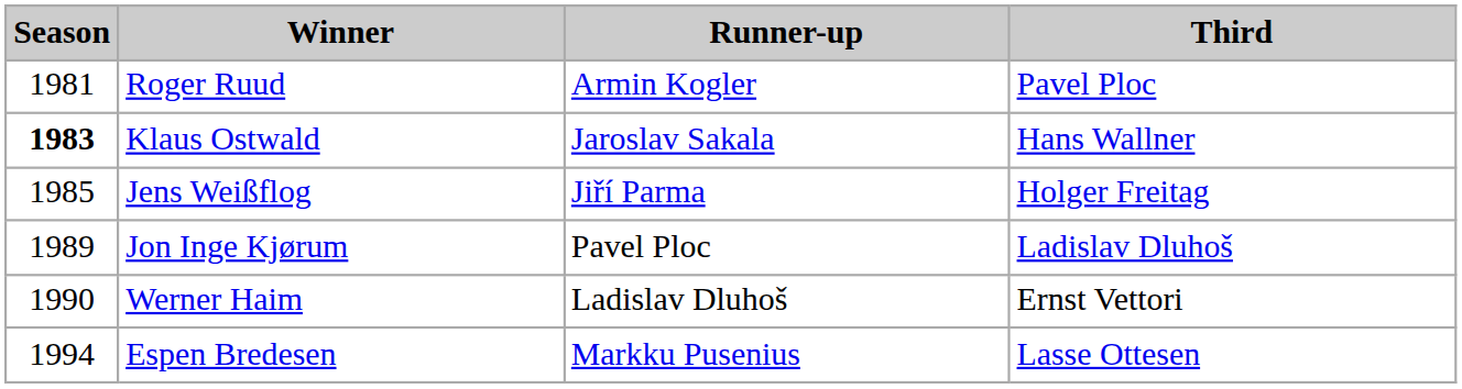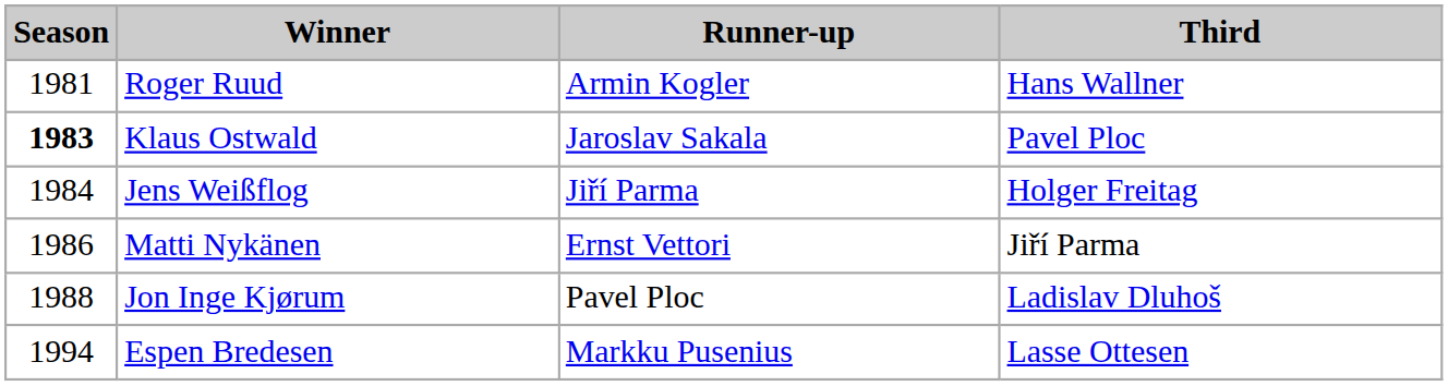 <table class="wikitable plainrowheaders" style="background:#fff; font-size:86%; line-height:16px; border:grey solid 1px; border-collapse:collapse;">
 <tr style="background:#ccc; text-align:center;">
 <th style="background:#ccc;" width="40">Season</th>
 <th style="background:#ccc;" width="180">Winner</th>
 <th style="background:#ccc;" width="180">Runner-up</th>
 <th style="background:#ccc;" width="180">Third</th>
 </tr>
 <tr>
 <td align=center>1981</td>
 <td> <a href='#'>Roger Ruud</a></td>
 <td> <a href='#'>Armin Kogler</a></td>
-<td> <a href='#'>Pavel Ploc</a></td>
+<td> <a href='#'>Hans Wallner</a></td>
 </tr>
 <tr>
 <td align=center><strong>1983</strong></td>
 <td> <a href='#'>Klaus Ostwald</a></td>
 <td> <a href='#'>Jaroslav Sakala</a></td>
-<td> <a href='#'>Hans Wallner</a></td>
+<td> <a href='#'>Pavel Ploc</a></td>
 </tr>
 <tr>
-<td align=center>1985</td>
+<td align=center>1984</td>
 <td> <a href='#'>Jens Weißflog</a></td>
 <td> <a href='#'>Jiří Parma</a></td>
 <td> <a href='#'>Holger Freitag</a></td>
 </tr>
 <tr>
-<td align=center>1989</td>
+<td align=center>1986</td>
+<td> <a href='#'>Matti Nykänen</a></td>
+<td> <a href='#'>Ernst Vettori</a></td>
+<td> Jiří Parma</td>
+</tr>
+<tr>
+<td align=center>1988</td>
 <td> <a href='#'>Jon Inge Kjørum</a></td>
 <td> Pavel Ploc</td>
 <td> <a href='#'>Ladislav Dluhoš</a></td>
-</tr>
-<tr>
-<td align=center>1990</td>
-<td> <a href='#'>Werner Haim</a></td>
-<td> Ladislav Dluhoš</td>
-<td> Ernst Vettori</td>
 </tr>
 <tr>
 <td align=center>1994</td>
 <td> <a href='#'>Espen Bredesen</a></td>
 <td> <a href='#'>Markku Pusenius</a></td>
 <td> <a href='#'>Lasse Ottesen</a></td>
 </tr>
 </table>
